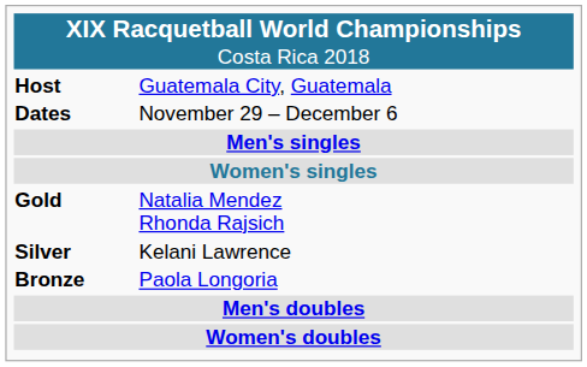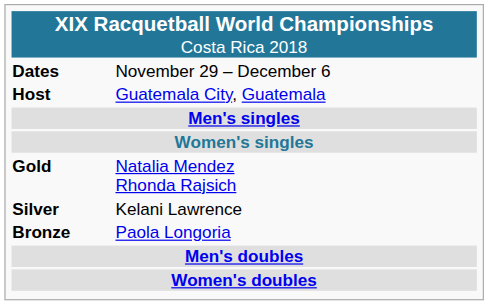 <table class="infobox" style="font-size: 90%; width: 28em;">
 <tr>
 <td colspan="2" style="background: #227799; text-align: center; color:#ffffff;"><big><strong>XIX Racquetball World Championships</strong></big><br>Costa Rica 2018</td>
 </tr>
 <tr style="vertical-align:top;">
+<td><strong>Dates</strong></td>
+<td>November 29 – December 6</td>
+</tr>
+<tr style="vertical-align:top;">
 <td><strong>Host</strong></td>
 <td> <a href='#'>Guatemala City</a>,  <a href='#'>Guatemala</a></td>
-</tr>
-<tr style="vertical-align:top;">
-<td><strong>Dates</strong></td>
-<td>November 29 – December 6</td>
 </tr>
 <tr style="vertical-align:top;">
 <td colspan="2" style="background: #dfdfdf; text-align: center; color:#227799;"><strong><a href='#'>Men's singles</a></strong></td>
 </tr>
 <tr style="vertical-align:top;">
 <td colspan="2" style="background: #dfdfdf; text-align: center; color:#227799;"><strong>Women's singles</strong></td>
 </tr>
 <tr style="vertical-align:top;">
 <td><strong>Gold</strong> </td>
 <td> <a href='#'>Natalia Mendez</a><br> <a href='#'>Rhonda Rajsich</a></td>
 </tr>
 <tr>
 <td><strong>Silver</strong> </td>
 <td> Kelani Lawrence</td>
 </tr>
 <tr>
 <td><strong>Bronze</strong> </td>
 <td> <a href='#'>Paola Longoria</a></td>
 </tr>
 <tr style="vertical-align:top;">
 <td colspan="2" style="background: #dfdfdf; text-align: center; color:#227799;"><strong><a href='#'>Men's doubles</a></strong></td>
 </tr>
 <tr style="vertical-align:top;">
 <td colspan="2" style="background: #dfdfdf; text-align: center; color:#227799;"><strong><a href='#'>Women's doubles</a></strong></td>
 </tr>
 <tr style="vertical-align:top;">
 </tr>
 </table>
